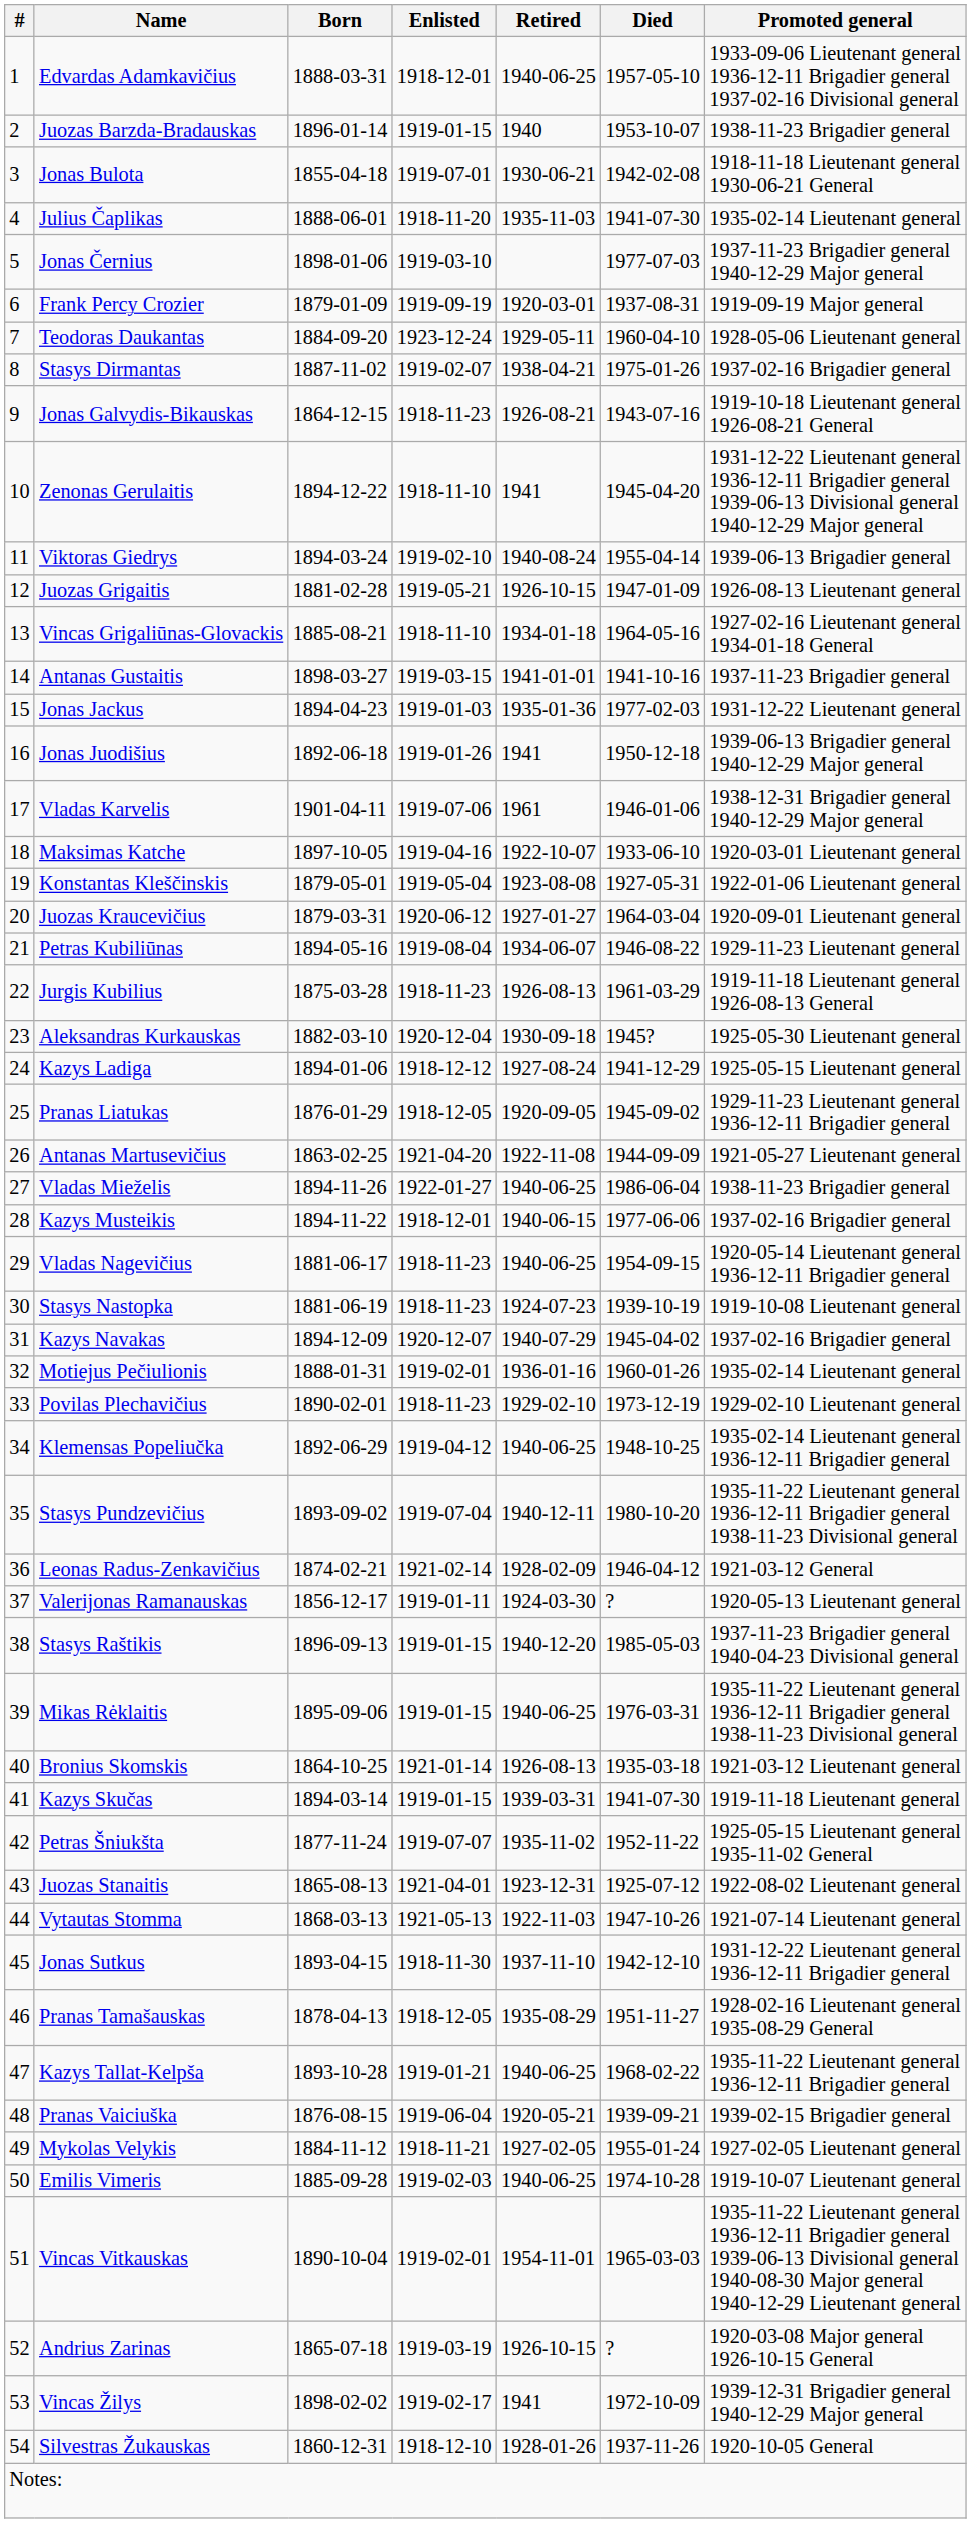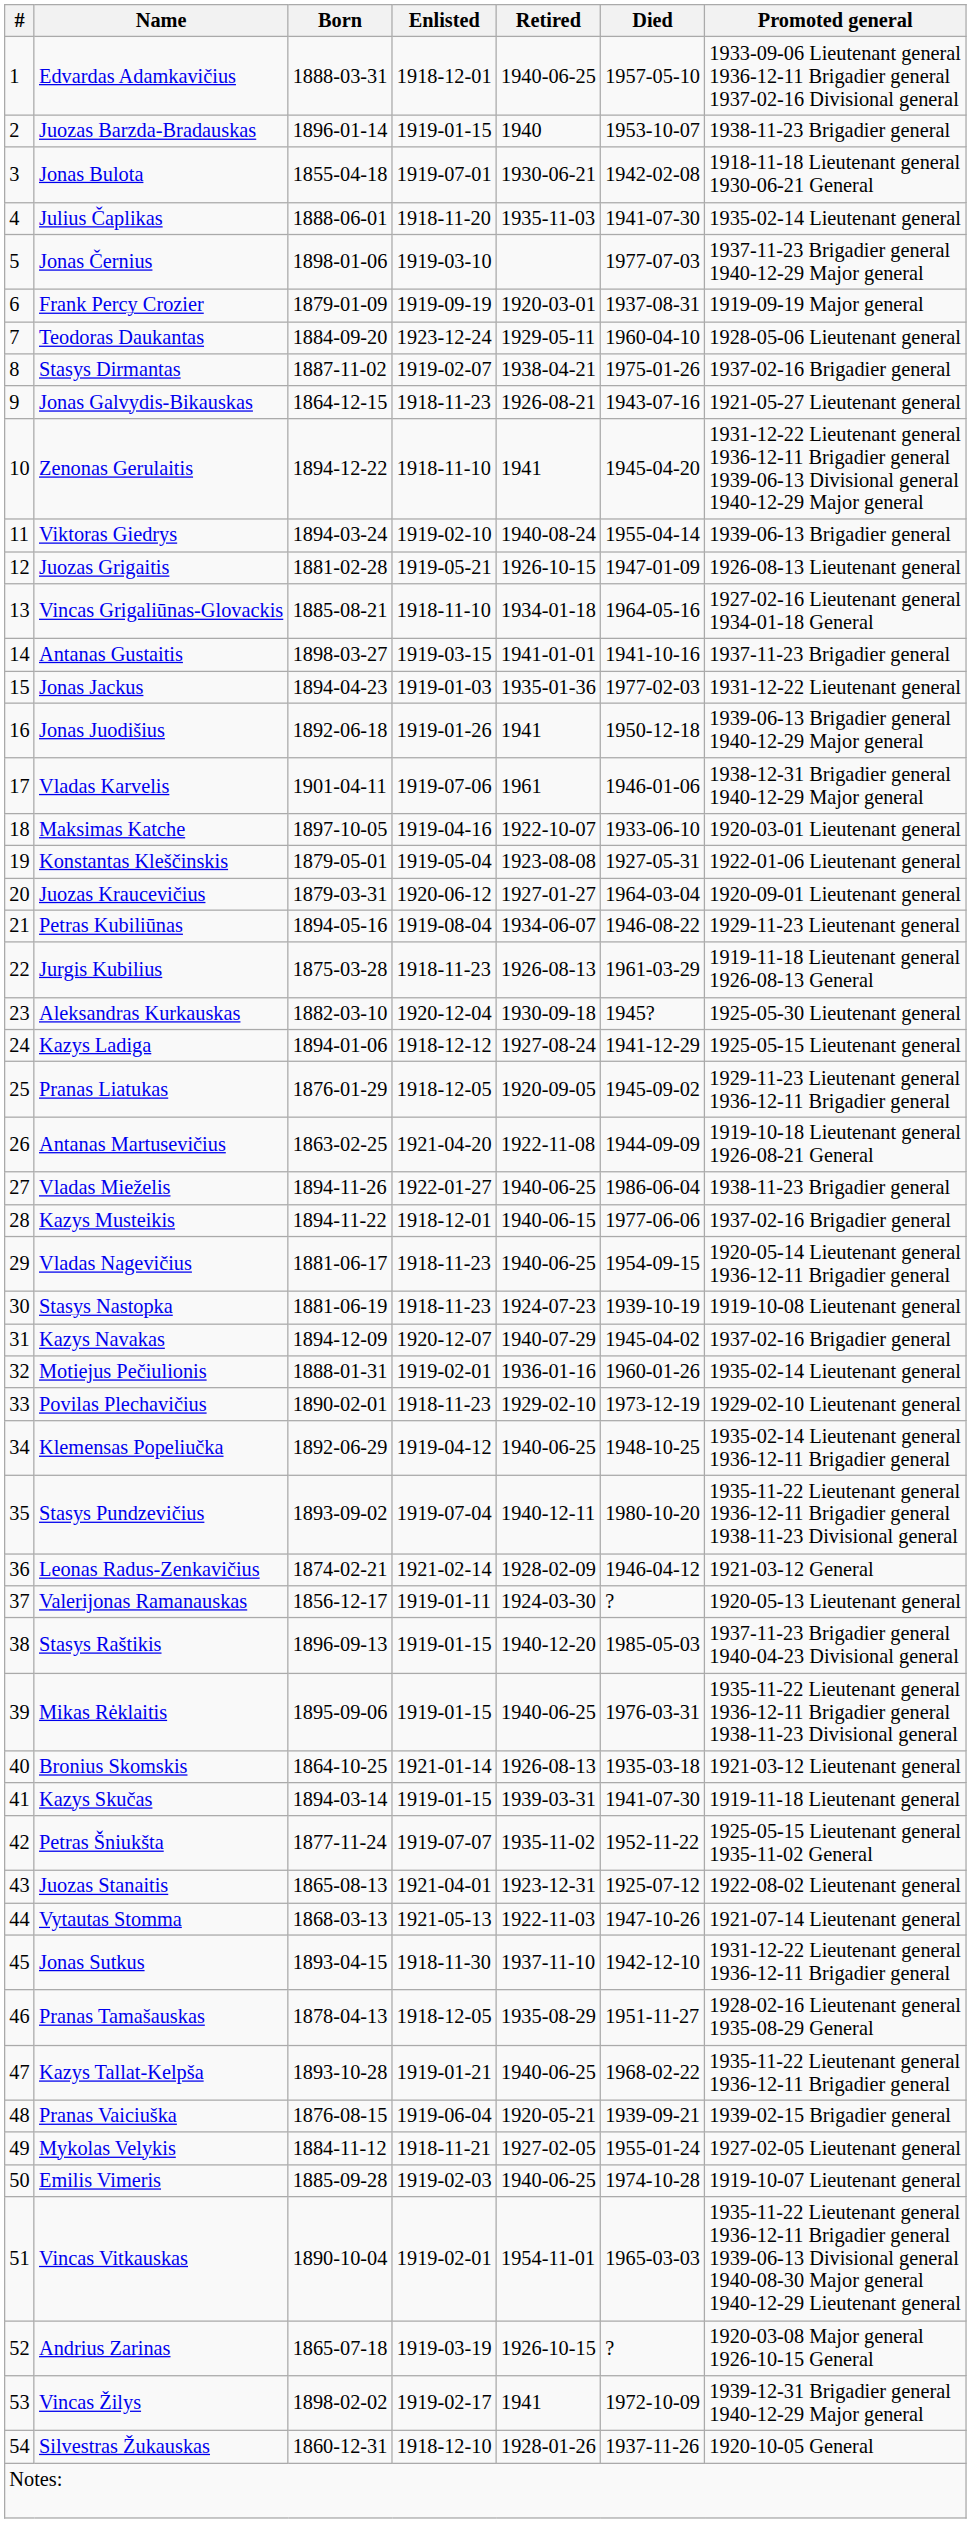 <table class="sortable wikitable">
 <tr>
 <th>#</th>
 <th>Name</th>
 <th>Born</th>
 <th>Enlisted</th>
 <th>Retired</th>
 <th>Died</th>
 <th>Promoted general</th>
 </tr>
 <tr>
 <td>1</td>
 <td><a href='#'>Edvardas Adamkavičius</a></td>
 <td>1888-03-31</td>
 <td>1918-12-01</td>
 <td>1940-06-25</td>
 <td>1957-05-10</td>
 <td>1933-09-06 Lieutenant general <br> 1936-12-11 Brigadier general <br> 1937-02-16 Divisional general</td>
 </tr>
 <tr>
 <td>2</td>
 <td><a href='#'>Juozas Barzda-Bradauskas</a></td>
 <td>1896-01-14</td>
 <td>1919-01-15</td>
 <td>1940</td>
 <td>1953-10-07</td>
 <td>1938-11-23 Brigadier general</td>
 </tr>
 <tr>
 <td>3</td>
 <td><a href='#'>Jonas Bulota</a></td>
 <td>1855-04-18</td>
 <td>1919-07-01</td>
 <td>1930-06-21</td>
 <td>1942-02-08</td>
 <td>1918-11-18 Lieutenant general <br> 1930-06-21 General</td>
 </tr>
 <tr>
 <td>4</td>
 <td><a href='#'>Julius Čaplikas</a></td>
 <td>1888-06-01</td>
 <td>1918-11-20</td>
 <td>1935-11-03</td>
 <td>1941-07-30</td>
 <td>1935-02-14 Lieutenant general</td>
 </tr>
 <tr>
 <td>5</td>
 <td><a href='#'>Jonas Černius</a></td>
 <td>1898-01-06</td>
 <td>1919-03-10</td>
 <td></td>
 <td>1977-07-03</td>
 <td>1937-11-23 Brigadier general <br> 1940-12-29 Major general</td>
 </tr>
 <tr>
 <td>6</td>
 <td><a href='#'>Frank Percy Crozier</a></td>
 <td>1879-01-09</td>
 <td>1919-09-19</td>
 <td>1920-03-01</td>
 <td>1937-08-31</td>
 <td>1919-09-19 Major general</td>
 </tr>
 <tr>
 <td>7</td>
 <td><a href='#'>Teodoras Daukantas</a></td>
 <td>1884-09-20</td>
 <td>1923-12-24</td>
 <td>1929-05-11</td>
 <td>1960-04-10</td>
 <td>1928-05-06 Lieutenant general</td>
 </tr>
 <tr>
 <td>8</td>
 <td><a href='#'>Stasys Dirmantas</a></td>
 <td>1887-11-02</td>
 <td>1919-02-07</td>
 <td>1938-04-21</td>
 <td>1975-01-26</td>
 <td>1937-02-16 Brigadier general</td>
 </tr>
 <tr>
 <td>9</td>
 <td><a href='#'>Jonas Galvydis-Bikauskas</a></td>
 <td>1864-12-15</td>
 <td>1918-11-23</td>
 <td>1926-08-21</td>
 <td>1943-07-16</td>
-<td>1919-10-18 Lieutenant general <br> 1926-08-21 General</td>
+<td>1921-05-27 Lieutenant general</td>
 </tr>
 <tr>
 <td>10</td>
 <td><a href='#'>Zenonas Gerulaitis</a></td>
 <td>1894-12-22</td>
 <td>1918-11-10</td>
 <td>1941</td>
 <td>1945-04-20</td>
 <td>1931-12-22 Lieutenant general <br> 1936-12-11 Brigadier general <br> 1939-06-13 Divisional general <br> 1940-12-29 Major general</td>
 </tr>
 <tr>
 <td>11</td>
 <td><a href='#'>Viktoras Giedrys</a></td>
 <td>1894-03-24</td>
 <td>1919-02-10</td>
 <td>1940-08-24</td>
 <td>1955-04-14</td>
 <td>1939-06-13 Brigadier general</td>
 </tr>
 <tr>
 <td>12</td>
 <td><a href='#'>Juozas Grigaitis</a></td>
 <td>1881-02-28</td>
 <td>1919-05-21</td>
 <td>1926-10-15</td>
 <td>1947-01-09</td>
 <td>1926-08-13 Lieutenant general</td>
 </tr>
 <tr>
 <td>13</td>
 <td><a href='#'>Vincas Grigaliūnas-Glovackis</a></td>
 <td>1885-08-21</td>
 <td>1918-11-10</td>
 <td>1934-01-18</td>
 <td>1964-05-16</td>
 <td>1927-02-16 Lieutenant general <br> 1934-01-18 General</td>
 </tr>
 <tr>
 <td>14</td>
 <td><a href='#'>Antanas Gustaitis</a></td>
 <td>1898-03-27</td>
 <td>1919-03-15</td>
 <td>1941-01-01</td>
 <td>1941-10-16</td>
 <td>1937-11-23 Brigadier general</td>
 </tr>
 <tr>
 <td>15</td>
 <td><a href='#'>Jonas Jackus</a></td>
 <td>1894-04-23</td>
 <td>1919-01-03</td>
 <td>1935-01-36</td>
 <td>1977-02-03</td>
 <td>1931-12-22 Lieutenant general</td>
 </tr>
 <tr>
 <td>16</td>
 <td><a href='#'>Jonas Juodišius</a></td>
 <td>1892-06-18</td>
 <td>1919-01-26</td>
 <td>1941</td>
 <td>1950-12-18</td>
 <td>1939-06-13 Brigadier general <br> 1940-12-29 Major general</td>
 </tr>
 <tr>
 <td>17</td>
 <td><a href='#'>Vladas Karvelis</a></td>
 <td>1901-04-11</td>
 <td>1919-07-06</td>
 <td>1961</td>
 <td>1946-01-06</td>
 <td>1938-12-31 Brigadier general <br> 1940-12-29 Major general</td>
 </tr>
 <tr>
 <td>18</td>
 <td><a href='#'>Maksimas Katche</a></td>
 <td>1897-10-05</td>
 <td>1919-04-16</td>
 <td>1922-10-07</td>
 <td>1933-06-10</td>
 <td>1920-03-01 Lieutenant general</td>
 </tr>
 <tr>
 <td>19</td>
 <td><a href='#'>Konstantas Kleščinskis</a></td>
 <td>1879-05-01</td>
 <td>1919-05-04</td>
 <td>1923-08-08</td>
 <td>1927-05-31</td>
 <td>1922-01-06 Lieutenant general</td>
 </tr>
 <tr>
 <td>20</td>
 <td><a href='#'>Juozas Kraucevičius</a></td>
 <td>1879-03-31</td>
 <td>1920-06-12</td>
 <td>1927-01-27</td>
 <td>1964-03-04</td>
 <td>1920-09-01 Lieutenant general</td>
 </tr>
 <tr>
 <td>21</td>
 <td><a href='#'>Petras Kubiliūnas</a></td>
 <td>1894-05-16</td>
 <td>1919-08-04</td>
 <td>1934-06-07</td>
 <td>1946-08-22</td>
 <td>1929-11-23 Lieutenant general</td>
 </tr>
 <tr>
 <td>22</td>
 <td><a href='#'>Jurgis Kubilius</a></td>
 <td>1875-03-28</td>
 <td>1918-11-23</td>
 <td>1926-08-13</td>
 <td>1961-03-29</td>
 <td>1919-11-18 Lieutenant general <br> 1926-08-13 General</td>
 </tr>
 <tr>
 <td>23</td>
 <td><a href='#'>Aleksandras Kurkauskas</a></td>
 <td>1882-03-10</td>
 <td>1920-12-04</td>
 <td>1930-09-18</td>
 <td>1945?</td>
 <td>1925-05-30 Lieutenant general</td>
 </tr>
 <tr>
 <td>24</td>
 <td><a href='#'>Kazys Ladiga</a></td>
 <td>1894-01-06</td>
 <td>1918-12-12</td>
 <td>1927-08-24</td>
 <td>1941-12-29</td>
 <td>1925-05-15 Lieutenant general</td>
 </tr>
 <tr>
 <td>25</td>
 <td><a href='#'>Pranas Liatukas</a></td>
 <td>1876-01-29</td>
 <td>1918-12-05</td>
 <td>1920-09-05</td>
 <td>1945-09-02</td>
 <td>1929-11-23 Lieutenant general <br> 1936-12-11 Brigadier general</td>
 </tr>
 <tr>
 <td>26</td>
 <td><a href='#'>Antanas Martusevičius</a></td>
 <td>1863-02-25</td>
 <td>1921-04-20</td>
 <td>1922-11-08</td>
 <td>1944-09-09</td>
-<td>1921-05-27 Lieutenant general</td>
+<td>1919-10-18 Lieutenant general <br> 1926-08-21 General</td>
 </tr>
 <tr>
 <td>27</td>
 <td><a href='#'>Vladas Mieželis</a></td>
 <td>1894-11-26</td>
 <td>1922-01-27</td>
 <td>1940-06-25</td>
 <td>1986-06-04</td>
 <td>1938-11-23 Brigadier general</td>
 </tr>
 <tr>
 <td>28</td>
 <td><a href='#'>Kazys Musteikis</a></td>
 <td>1894-11-22</td>
 <td>1918-12-01</td>
 <td>1940-06-15</td>
 <td>1977-06-06</td>
 <td>1937-02-16 Brigadier general</td>
 </tr>
 <tr>
 <td>29</td>
 <td><a href='#'>Vladas Nagevičius</a></td>
 <td>1881-06-17</td>
 <td>1918-11-23</td>
 <td>1940-06-25</td>
 <td>1954-09-15</td>
 <td>1920-05-14 Lieutenant general <br> 1936-12-11 Brigadier general</td>
 </tr>
 <tr>
 <td>30</td>
 <td><a href='#'>Stasys Nastopka</a></td>
 <td>1881-06-19</td>
 <td>1918-11-23</td>
 <td>1924-07-23</td>
 <td>1939-10-19</td>
 <td>1919-10-08 Lieutenant general</td>
 </tr>
 <tr>
 <td>31</td>
 <td><a href='#'>Kazys Navakas</a></td>
 <td>1894-12-09</td>
 <td>1920-12-07</td>
 <td>1940-07-29</td>
 <td>1945-04-02</td>
 <td>1937-02-16 Brigadier general</td>
 </tr>
 <tr>
 <td>32</td>
 <td><a href='#'>Motiejus Pečiulionis</a></td>
 <td>1888-01-31</td>
 <td>1919-02-01</td>
 <td>1936-01-16</td>
 <td>1960-01-26</td>
 <td>1935-02-14 Lieutenant general</td>
 </tr>
 <tr>
 <td>33</td>
 <td><a href='#'>Povilas Plechavičius</a></td>
 <td>1890-02-01</td>
 <td>1918-11-23</td>
 <td>1929-02-10</td>
 <td>1973-12-19</td>
 <td>1929-02-10 Lieutenant general</td>
 </tr>
 <tr>
 <td>34</td>
 <td><a href='#'>Klemensas Popeliučka</a></td>
 <td>1892-06-29</td>
 <td>1919-04-12</td>
 <td>1940-06-25</td>
 <td>1948-10-25</td>
 <td>1935-02-14 Lieutenant general <br> 1936-12-11 Brigadier general</td>
 </tr>
 <tr>
 <td>35</td>
 <td><a href='#'>Stasys Pundzevičius</a></td>
 <td>1893-09-02</td>
 <td>1919-07-04</td>
 <td>1940-12-11</td>
 <td>1980-10-20</td>
 <td>1935-11-22 Lieutenant general <br> 1936-12-11 Brigadier general <br> 1938-11-23 Divisional general</td>
 </tr>
 <tr>
 <td>36</td>
 <td><a href='#'>Leonas Radus-Zenkavičius</a></td>
 <td>1874-02-21</td>
 <td>1921-02-14</td>
 <td>1928-02-09</td>
 <td>1946-04-12</td>
 <td>1921-03-12 General</td>
 </tr>
 <tr>
 <td>37</td>
 <td><a href='#'>Valerijonas Ramanauskas</a></td>
 <td>1856-12-17</td>
 <td>1919-01-11</td>
 <td>1924-03-30</td>
 <td>?</td>
 <td>1920-05-13 Lieutenant general</td>
 </tr>
 <tr>
 <td>38</td>
 <td><a href='#'>Stasys Raštikis</a></td>
 <td>1896-09-13</td>
 <td>1919-01-15</td>
 <td>1940-12-20</td>
 <td>1985-05-03</td>
 <td>1937-11-23 Brigadier general <br> 1940-04-23 Divisional general</td>
 </tr>
 <tr>
 <td>39</td>
 <td><a href='#'>Mikas Rėklaitis</a></td>
 <td>1895-09-06</td>
 <td>1919-01-15</td>
 <td>1940-06-25</td>
 <td>1976-03-31</td>
 <td>1935-11-22 Lieutenant general <br> 1936-12-11 Brigadier general <br> 1938-11-23 Divisional general</td>
 </tr>
 <tr>
 <td>40</td>
 <td><a href='#'>Bronius Skomskis</a></td>
 <td>1864-10-25</td>
 <td>1921-01-14</td>
 <td>1926-08-13</td>
 <td>1935-03-18</td>
 <td>1921-03-12 Lieutenant general</td>
 </tr>
 <tr>
 <td>41</td>
 <td><a href='#'>Kazys Skučas</a></td>
 <td>1894-03-14</td>
 <td>1919-01-15</td>
 <td>1939-03-31</td>
 <td>1941-07-30</td>
 <td>1919-11-18 Lieutenant general</td>
 </tr>
 <tr>
 <td>42</td>
 <td><a href='#'>Petras Šniukšta</a></td>
 <td>1877-11-24</td>
 <td>1919-07-07</td>
 <td>1935-11-02</td>
 <td>1952-11-22</td>
 <td>1925-05-15 Lieutenant general <br> 1935-11-02 General</td>
 </tr>
 <tr>
 <td>43</td>
 <td><a href='#'>Juozas Stanaitis</a></td>
 <td>1865-08-13</td>
 <td>1921-04-01</td>
 <td>1923-12-31</td>
 <td>1925-07-12</td>
 <td>1922-08-02 Lieutenant general</td>
 </tr>
 <tr>
 <td>44</td>
 <td><a href='#'>Vytautas Stomma</a></td>
 <td>1868-03-13</td>
 <td>1921-05-13</td>
 <td>1922-11-03</td>
 <td>1947-10-26</td>
 <td>1921-07-14 Lieutenant general</td>
 </tr>
 <tr>
 <td>45</td>
 <td><a href='#'>Jonas Sutkus</a></td>
 <td>1893-04-15</td>
 <td>1918-11-30</td>
 <td>1937-11-10</td>
 <td>1942-12-10</td>
 <td>1931-12-22 Lieutenant general <br> 1936-12-11 Brigadier general</td>
 </tr>
 <tr>
 <td>46</td>
 <td><a href='#'>Pranas Tamašauskas</a></td>
 <td>1878-04-13</td>
 <td>1918-12-05</td>
 <td>1935-08-29</td>
 <td>1951-11-27</td>
 <td>1928-02-16 Lieutenant general <br> 1935-08-29 General</td>
 </tr>
 <tr>
 <td>47</td>
 <td><a href='#'>Kazys Tallat-Kelpša</a></td>
 <td>1893-10-28</td>
 <td>1919-01-21</td>
 <td>1940-06-25</td>
 <td>1968-02-22</td>
 <td>1935-11-22 Lieutenant general <br> 1936-12-11 Brigadier general</td>
 </tr>
 <tr>
 <td>48</td>
 <td><a href='#'>Pranas Vaiciuška</a></td>
 <td>1876-08-15</td>
 <td>1919-06-04</td>
 <td>1920-05-21</td>
 <td>1939-09-21</td>
 <td>1939-02-15 Brigadier general</td>
 </tr>
 <tr>
 <td>49</td>
 <td><a href='#'>Mykolas Velykis</a></td>
 <td>1884-11-12</td>
 <td>1918-11-21</td>
 <td>1927-02-05</td>
 <td>1955-01-24</td>
 <td>1927-02-05 Lieutenant general</td>
 </tr>
 <tr>
 <td>50</td>
 <td><a href='#'>Emilis Vimeris</a></td>
 <td>1885-09-28</td>
 <td>1919-02-03</td>
 <td>1940-06-25</td>
 <td>1974-10-28</td>
 <td>1919-10-07 Lieutenant general</td>
 </tr>
 <tr>
 <td>51</td>
 <td><a href='#'>Vincas Vitkauskas</a></td>
 <td>1890-10-04</td>
 <td>1919-02-01</td>
 <td>1954-11-01</td>
 <td>1965-03-03</td>
 <td>1935-11-22 Lieutenant general <br>1936-12-11 Brigadier general <br> 1939-06-13 Divisional general <br> 1940-08-30 Major general <br> 1940-12-29 Lieutenant general</td>
 </tr>
 <tr>
 <td>52</td>
 <td><a href='#'>Andrius Zarinas</a></td>
 <td>1865-07-18</td>
 <td>1919-03-19</td>
 <td>1926-10-15</td>
 <td>?</td>
 <td>1920-03-08 Major general <br> 1926-10-15 General</td>
 </tr>
 <tr>
 <td>53</td>
 <td><a href='#'>Vincas Žilys</a></td>
 <td>1898-02-02</td>
 <td>1919-02-17</td>
 <td>1941</td>
 <td>1972-10-09</td>
 <td>1939-12-31 Brigadier general <br> 1940-12-29 Major general</td>
 </tr>
 <tr>
 <td>54</td>
 <td><a href='#'>Silvestras Žukauskas</a></td>
 <td>1860-12-31</td>
 <td>1918-12-10</td>
 <td>1928-01-26</td>
 <td>1937-11-26</td>
 <td>1920-10-05 General</td>
 </tr>
 <tr class="sortbottom">
 <td colspan=7>Notes:<br><br></td>
 </tr>
 </table>
